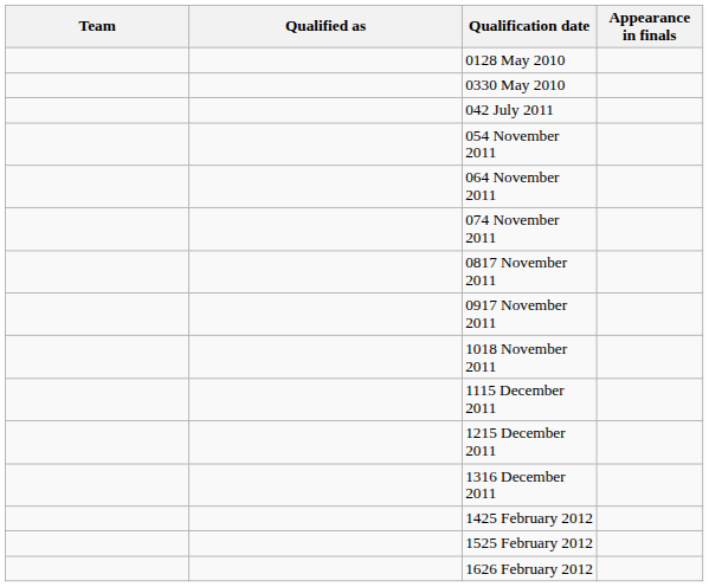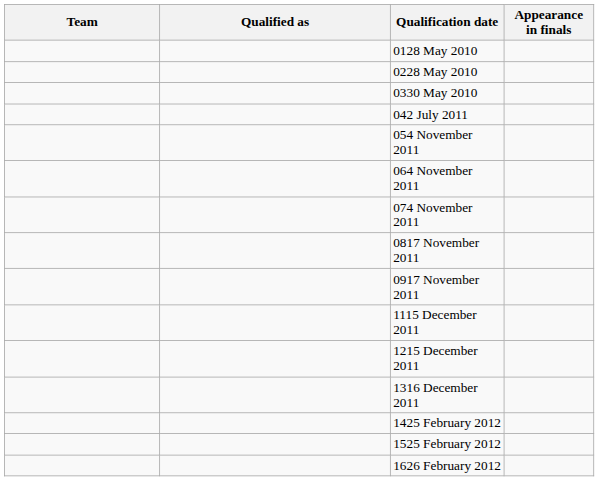 <table class="wikitable sortable" style="text-align: left;">
 <tr>
 <th width="180">Team</th>
 <th width="270">Qualified as</th>
 <th width="130">Qualification date</th>
 <th width="100">Appearance<br>in finals</th>
 </tr>
 <tr>
 <td></td>
 <td></td>
 <td><span>01</span>28 May 2010</td>
+<td></td>
+</tr>
+<tr>
+<td></td>
+<td></td>
+<td><span>02</span>28 May 2010</td>
 <td></td>
 </tr>
 <tr>
 <td></td>
 <td></td>
 <td><span>03</span>30 May 2010</td>
 <td></td>
 </tr>
 <tr>
 <td></td>
 <td></td>
 <td><span>04</span>2 July 2011</td>
 <td></td>
 </tr>
 <tr>
 <td></td>
 <td></td>
 <td><span>05</span>4 November 2011</td>
 <td></td>
 </tr>
 <tr>
 <td></td>
 <td></td>
 <td><span>06</span>4 November 2011</td>
 <td></td>
 </tr>
 <tr>
 <td></td>
 <td></td>
 <td><span>07</span>4 November 2011</td>
 <td></td>
 </tr>
 <tr>
 <td></td>
 <td></td>
 <td><span>08</span>17 November 2011</td>
 <td></td>
 </tr>
 <tr>
 <td></td>
 <td></td>
 <td><span>09</span>17 November 2011</td>
 <td></td>
 </tr>
 <tr>
 <td></td>
 <td></td>
-<td><span>10</span>18 November 2011</td>
-<td></td>
-</tr>
-<tr>
-<td></td>
-<td></td>
 <td><span>11</span>15 December 2011</td>
 <td></td>
 </tr>
 <tr>
 <td></td>
 <td></td>
 <td><span>12</span>15 December 2011</td>
 <td></td>
 </tr>
 <tr>
 <td></td>
 <td></td>
 <td><span>13</span>16 December 2011</td>
 <td></td>
 </tr>
 <tr>
 <td></td>
 <td></td>
 <td><span>14</span>25 February 2012</td>
 <td></td>
 </tr>
 <tr>
 <td></td>
 <td></td>
 <td><span>15</span>25 February 2012</td>
 <td></td>
 </tr>
 <tr>
 <td></td>
 <td></td>
 <td><span>16</span>26 February 2012</td>
 <td></td>
 </tr>
 </table>
